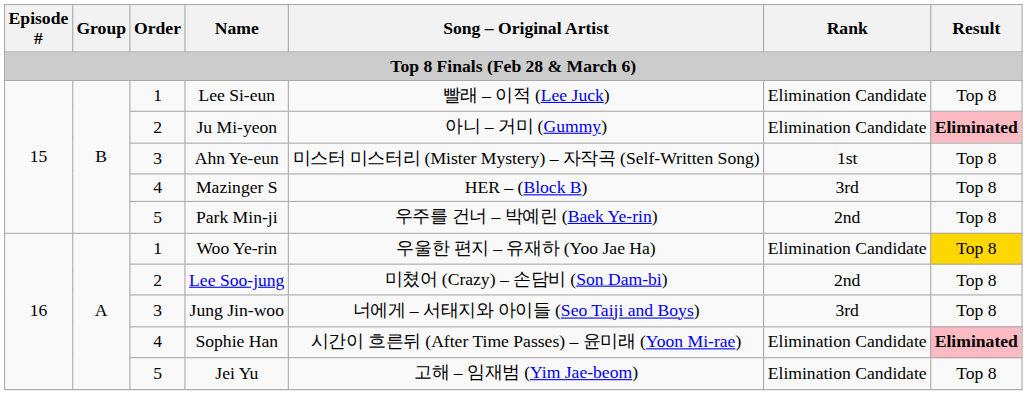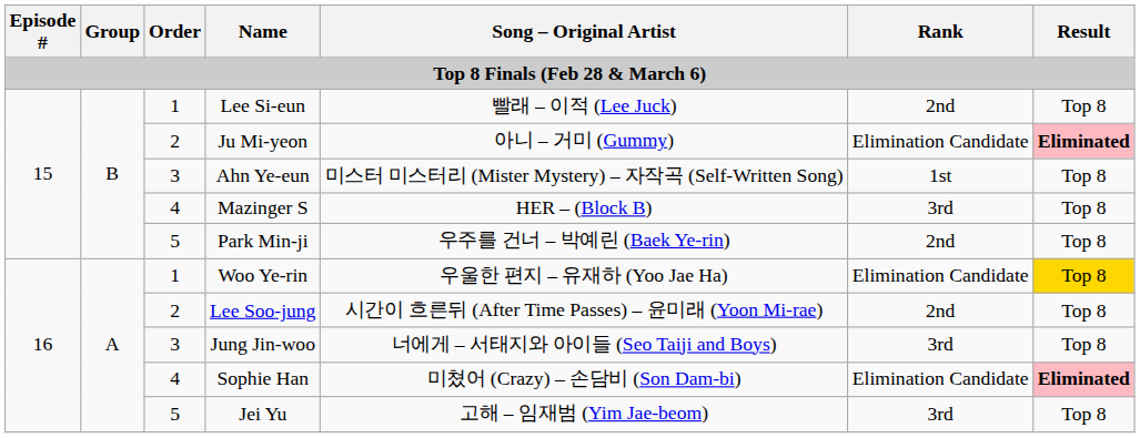 <table class="wikitable" style="text-align: center;">
 <tr>
 <th>Episode<br>#</th>
 <th>Group</th>
 <th>Order</th>
 <th>Name</th>
 <th>Song – Original Artist</th>
 <th>Rank</th>
 <th>Result</th>
 </tr>
 <tr>
 <td colspan="7" style="background:#ccc; text-align:center;"><strong>Top 8 Finals (Feb 28 & March 6)</strong></td>
 </tr>
 <tr>
 <td rowspan="5">15</td>
 <td rowspan="5">B</td>
 <td>1</td>
 <td>Lee Si-eun</td>
 <td>빨래 – 이적 (<a href='#'>Lee Juck</a>)</td>
-<td>Elimination Candidate</td>
+<td>2nd</td>
 <td>Top 8</td>
 </tr>
 <tr>
 <td>2</td>
 <td>Ju Mi-yeon</td>
 <td>아니 – 거미 (<a href='#'>Gummy</a>)</td>
 <td>Elimination Candidate</td>
 <td bgcolor="#febac2"><span><strong>Eliminated</strong></span></td>
 </tr>
 <tr>
 <td>3</td>
 <td>Ahn Ye-eun</td>
 <td>미스터 미스터리 (Mister Mystery) – 자작곡 (Self-Written Song)</td>
 <td>1st</td>
 <td>Top 8</td>
 </tr>
 <tr>
 <td>4</td>
 <td>Mazinger S</td>
 <td>HER – (<a href='#'>Block B</a>)</td>
 <td>3rd</td>
 <td>Top 8</td>
 </tr>
 <tr>
 <td>5</td>
 <td>Park Min-ji</td>
 <td>우주를 건너 – 박예린 (<a href='#'>Baek Ye-rin</a>)</td>
 <td>2nd</td>
 <td>Top 8</td>
 </tr>
 <tr>
 <td rowspan="5">16</td>
 <td rowspan="5">A</td>
 <td>1</td>
 <td>Woo Ye-rin</td>
 <td>우울한 편지 – 유재하 (Yoo Jae Ha)</td>
 <td>Elimination Candidate</td>
 <td style="background: gold;">Top 8</td>
 </tr>
 <tr>
 <td>2</td>
 <td><a href='#'>Lee Soo-jung</a></td>
-<td>미쳤어 (Crazy) – 손담비 (<a href='#'>Son Dam-bi</a>)</td>
+<td>시간이 흐른뒤 (After Time Passes) – 윤미래 (<a href='#'>Yoon Mi-rae</a>)</td>
 <td>2nd</td>
 <td>Top 8</td>
 </tr>
 <tr>
 <td>3</td>
 <td>Jung Jin-woo</td>
 <td>너에게 – 서태지와 아이들 (<a href='#'>Seo Taiji and Boys</a>)</td>
 <td>3rd</td>
 <td>Top 8</td>
 </tr>
 <tr>
 <td>4</td>
 <td>Sophie Han</td>
-<td>시간이 흐른뒤 (After Time Passes) – 윤미래 (<a href='#'>Yoon Mi-rae</a>)</td>
+<td>미쳤어 (Crazy) – 손담비 (<a href='#'>Son Dam-bi</a>)</td>
 <td>Elimination Candidate</td>
 <td bgcolor="#febac2"><span><strong>Eliminated</strong></span></td>
 </tr>
 <tr>
 <td>5</td>
 <td>Jei Yu</td>
 <td>고해 – 임재범 (<a href='#'>Yim Jae-beom</a>)</td>
-<td>Elimination Candidate</td>
+<td>3rd</td>
 <td>Top 8</td>
 </tr>
 <tr>
 </tr>
 </table>
